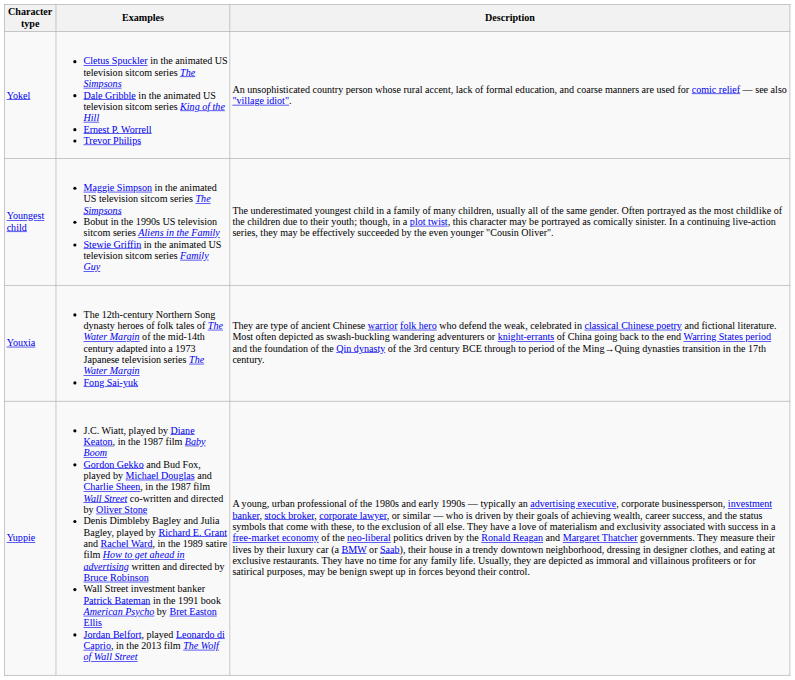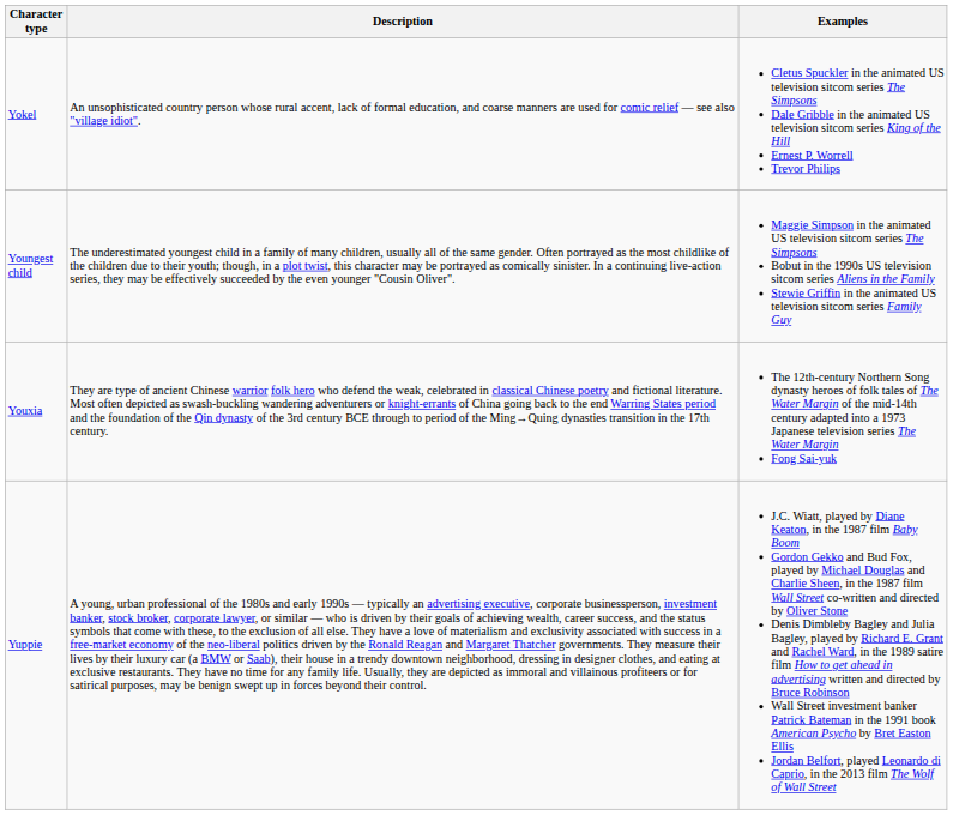 <table class="wikitable">
 <tr>
 <th>Character type</th>
+<th>Description</th>
 <th>Examples</th>
-<th>Description</th>
 </tr>
 <tr>
 <td><a href='#'>Yokel</a></td>
+<td>An unsophisticated country person whose rural accent, lack of formal education, and coarse manners are used for <a href='#'>comic relief</a> — see also <a href='#'>"village idiot"</a>.</td>
 <td><br><ul><li><a href='#'>Cletus Spuckler</a> in the animated US television sitcom series <em><a href='#'>The Simpsons</a></em></li><li><a href='#'>Dale Gribble</a> in the animated US television sitcom series <em><a href='#'>King of the Hill</a></em></li><li><a href='#'>Ernest P. Worrell</a></li><li><a href='#'>Trevor Philips</a></li></ul></td>
-<td>An unsophisticated country person whose rural accent, lack of formal education, and coarse manners are used for <a href='#'>comic relief</a> — see also <a href='#'>"village idiot"</a>.</td>
 </tr>
 <tr>
 <td><a href='#'>Youngest child</a></td>
+<td>The underestimated youngest child in a family of many children, usually all of the same gender. Often portrayed as the most childlike of the children due to their youth; though, in a <a href='#'>plot twist</a>, this character may be portrayed as comically sinister. In a continuing live-action series, they may be effectively succeeded by the even younger "Cousin Oliver".</td>
 <td><br><ul><li><a href='#'>Maggie Simpson</a> in the animated US television sitcom series <em><a href='#'>The Simpsons</a></em></li><li>Bobut in the 1990s US television sitcom series <em><a href='#'>Aliens in the Family</a></em></li><li><a href='#'>Stewie Griffin</a> in the animated US television sitcom series <em><a href='#'>Family Guy</a></em></li></ul></td>
-<td>The underestimated youngest child in a family of many children, usually all of the same gender. Often portrayed as the most childlike of the children due to their youth; though, in a <a href='#'>plot twist</a>, this character may be portrayed as comically sinister. In a continuing live-action series, they may be effectively succeeded by the even younger "Cousin Oliver".</td>
 </tr>
 <tr>
 <td><a href='#'>Youxia</a></td>
+<td>They are type of ancient Chinese <a href='#'>warrior</a> <a href='#'>folk hero</a> who defend the weak, celebrated in <a href='#'>classical Chinese poetry</a> and fictional literature. Most often depicted as swash-buckling wandering adventurers or <a href='#'>knight-errants</a> of China going back to the end <a href='#'>Warring States period</a> and the foundation of the <a href='#'>Qin dynasty</a> of the 3rd century BCE through to period of the Ming→Quing dynasties transition in the 17th century.</td>
 <td><br><ul><li>The 12th-century Northern Song dynasty heroes of folk tales of <em><a href='#'>The Water Margin</a></em> of the mid-14th century adapted into a 1973 Japanese television series <a href='#'><em>The Water Margin</em></a></li><li><a href='#'>Fong Sai-yuk</a></li></ul></td>
-<td>They are type of ancient Chinese <a href='#'>warrior</a> <a href='#'>folk hero</a> who defend the weak, celebrated in <a href='#'>classical Chinese poetry</a> and fictional literature. Most often depicted as swash-buckling wandering adventurers or <a href='#'>knight-errants</a> of China going back to the end <a href='#'>Warring States period</a> and the foundation of the <a href='#'>Qin dynasty</a> of the 3rd century BCE through to period of the Ming→Quing dynasties transition in the 17th century.</td>
 </tr>
 <tr>
 <td><a href='#'>Yuppie</a></td>
+<td>A young, urban professional of the 1980s and early 1990s — typically an <a href='#'>advertising executive</a>, corporate businessperson, <a href='#'>investment banker</a>, <a href='#'>stock broker</a>, <a href='#'>corporate lawyer</a>, or similar — who is driven by their goals of achieving wealth, career success, and the status symbols that come with these, to the exclusion of all else. They have a love of materialism and exclusivity associated with success in a <a href='#'>free-market economy</a> of the <a href='#'>neo-liberal</a> politics driven by the <a href='#'>Ronald Reagan</a> and <a href='#'>Margaret Thatcher</a> governments. They measure their lives by their luxury car (a <a href='#'>BMW</a> or <a href='#'>Saab</a>), their house in a trendy downtown neighborhood, dressing in designer clothes, and eating at exclusive restaurants. They have no time for any family life. Usually, they are depicted as immoral and villainous profiteers or for satirical purposes, may be benign swept up in forces beyond their control.</td>
 <td><br><ul><li>J.C. Wiatt, played by <a href='#'>Diane Keaton</a>, in the 1987 film <a href='#'><em>Baby Boom</em></a></li><li><a href='#'>Gordon Gekko</a> and Bud Fox, played by <a href='#'>Michael Douglas</a> and <a href='#'>Charlie Sheen</a>, in the 1987 film <a href='#'><em>Wall Street</em></a> co-written and directed by <a href='#'>Oliver Stone</a></li><li>Denis Dimbleby Bagley and Julia Bagley, played by <a href='#'>Richard E. Grant</a> and <a href='#'>Rachel Ward</a>, in the 1989 satire film <em><a href='#'>How to get ahead in advertising</a></em> written and directed by <a href='#'>Bruce Robinson</a></li><li>Wall Street investment banker <a href='#'>Patrick Bateman</a> in the 1991 book <em><a href='#'>American Psycho</a></em> by <a href='#'>Bret Easton Ellis</a></li><li><a href='#'>Jordan Belfort</a>, played <a href='#'>Leonardo di Caprio</a>, in the 2013 film <em><a href='#'>The Wolf of Wall Street</a></em></li></ul></td>
-<td>A young, urban professional of the 1980s and early 1990s — typically an <a href='#'>advertising executive</a>, corporate businessperson, <a href='#'>investment banker</a>, <a href='#'>stock broker</a>, <a href='#'>corporate lawyer</a>, or similar — who is driven by their goals of achieving wealth, career success, and the status symbols that come with these, to the exclusion of all else. They have a love of materialism and exclusivity associated with success in a <a href='#'>free-market economy</a> of the <a href='#'>neo-liberal</a> politics driven by the <a href='#'>Ronald Reagan</a> and <a href='#'>Margaret Thatcher</a> governments. They measure their lives by their luxury car (a <a href='#'>BMW</a> or <a href='#'>Saab</a>), their house in a trendy downtown neighborhood, dressing in designer clothes, and eating at exclusive restaurants. They have no time for any family life. Usually, they are depicted as immoral and villainous profiteers or for satirical purposes, may be benign swept up in forces beyond their control.</td>
 </tr>
 </table>
